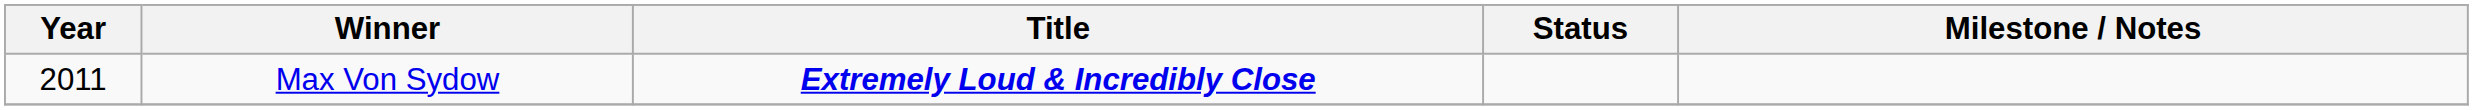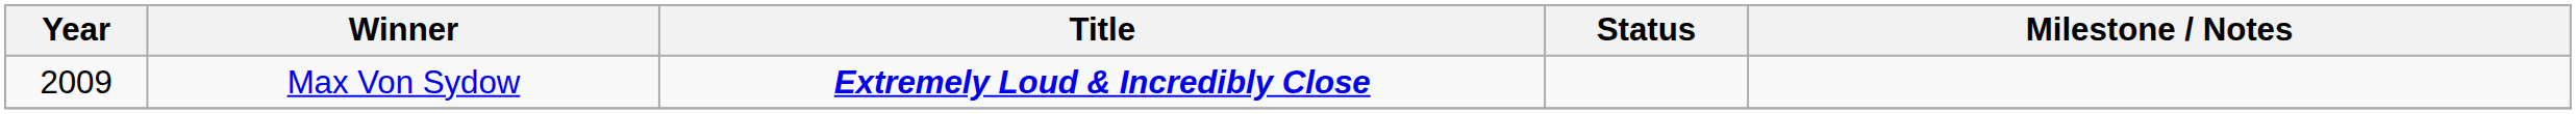 <table class="wikitable" style="text-align: center" width="100%" cellpadding="5">
 <tr>
 <th width="50">Year</th>
 <th width="200">Winner</th>
 <th width="350">Title</th>
 <th width="75">Status</th>
 <th width="325">Milestone / Notes</th>
 </tr>
 <tr>
-<td align="center">2011</td>
+<td align="center">2009</td>
 <td><a href='#'>Max Von Sydow</a></td>
 <td><strong><em><a href='#'>Extremely Loud & Incredibly Close</a></em></strong></td>
 <td></td>
 <td></td>
 </tr>
 <tr>
 </tr>
 </table>
